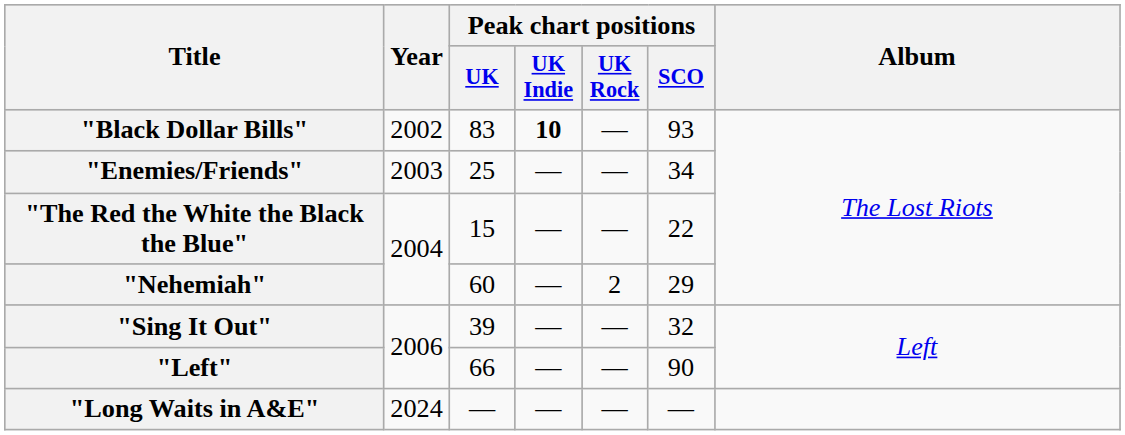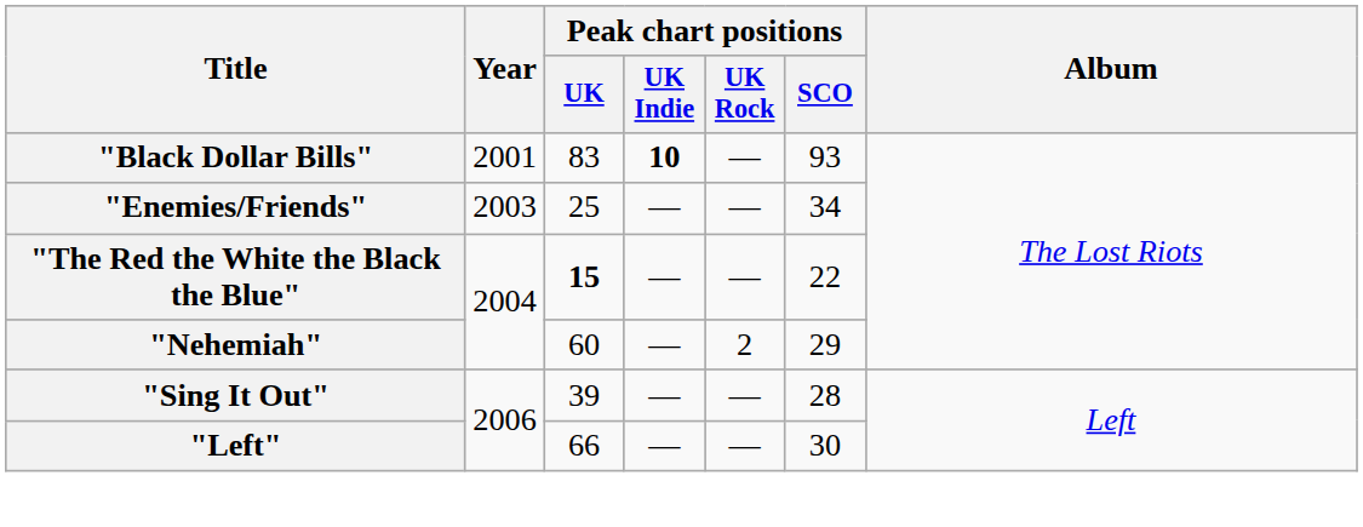 <table class="wikitable plainrowheaders" style="text-align:center">
 <tr>
 <th scope="col" rowspan="2" style="width:14em;">Title</th>
 <th scope="col" rowspan="2">Year</th>
 <th scope="col" colspan="4">Peak chart positions</th>
 <th scope="col" rowspan="2" style="width:15em;">Album</th>
 </tr>
 <tr>
 <th scope="col" style="width:2.5em;font-size:85%;"><a href='#'>UK</a><br></th>
 <th scope="col" style="width:2.5em;font-size:85%;"><a href='#'>UK<br>Indie</a> <br></th>
 <th scope="col" style="width:2.5em;font-size:85%;"><a href='#'>UK<br>Rock</a> <br></th>
 <th scope="col" style="width:2.5em;font-size:85%;"><a href='#'>SCO</a> <br></th>
 </tr>
 <tr>
 <th scope="row">"Black Dollar Bills"</th>
-<td style="text-align:center;">2002</td>
+<td style="text-align:center;">2001</td>
 <td style="text-align:center;">83</td>
 <td style="text-align:center;"><strong>10</strong></td>
 <td style="text-align:center;">—</td>
 <td style="text-align:center;">93</td>
 <td style="text-align:center;" rowspan="4"><em><a href='#'>The Lost Riots</a></em></td>
 </tr>
 <tr>
 <th scope="row">"Enemies/Friends"</th>
 <td style="text-align:center;">2003</td>
 <td style="text-align:center;">25</td>
 <td style="text-align:center;">—</td>
 <td style="text-align:center;">—</td>
 <td style="text-align:center;">34</td>
 </tr>
 <tr>
 <th scope="row">"The Red the White the Black the Blue"</th>
 <td style="text-align:center;" rowspan="2">2004</td>
-<td style="text-align:center;">15</td>
+<td style="text-align:center;"><strong>15</strong></td>
 <td style="text-align:center;">—</td>
 <td style="text-align:center;">—</td>
 <td style="text-align:center;">22</td>
 </tr>
 <tr>
 <th scope="row">"Nehemiah"</th>
 <td style="text-align:center;">60</td>
 <td style="text-align:center;">—</td>
 <td style="text-align:center;">2</td>
 <td style="text-align:center;">29</td>
 </tr>
 <tr>
 <th scope="row">"Sing It Out"</th>
 <td style="text-align:center;" rowspan="2">2006</td>
 <td style="text-align:center;">39</td>
 <td style="text-align:center;">—</td>
 <td style="text-align:center;">—</td>
-<td style="text-align:center;">32</td>
+<td style="text-align:center;">28</td>
 <td style="text-align:center;" rowspan="2"><em><a href='#'>Left</a></em></td>
 </tr>
 <tr>
 <th scope="row">"Left"</th>
 <td style="text-align:center;">66</td>
 <td style="text-align:center;">—</td>
 <td style="text-align:center;">—</td>
-<td style="text-align:center;">90</td>
-</tr>
-<tr>
-<th scope="row">"Long Waits in A&E"</th>
-<td style="text-align:center;">2024</td>
-<td style="text-align:center;">—</td>
-<td style="text-align:center;">—</td>
-<td style="text-align:center;">—</td>
-<td style="text-align:center;">—</td>
-<td></td>
+<td style="text-align:center;">30</td>
 </tr>
 </table>
